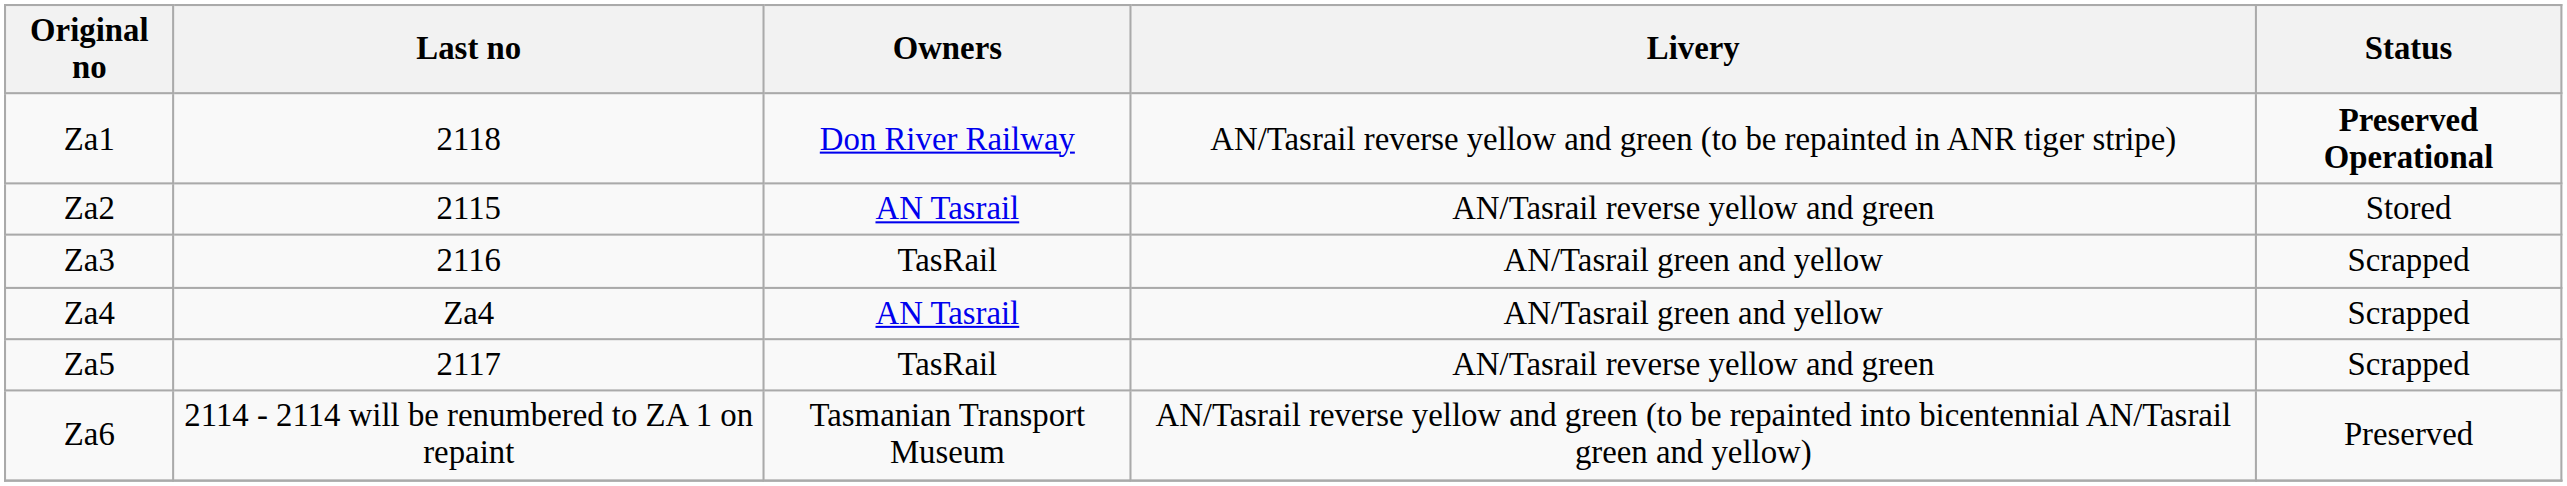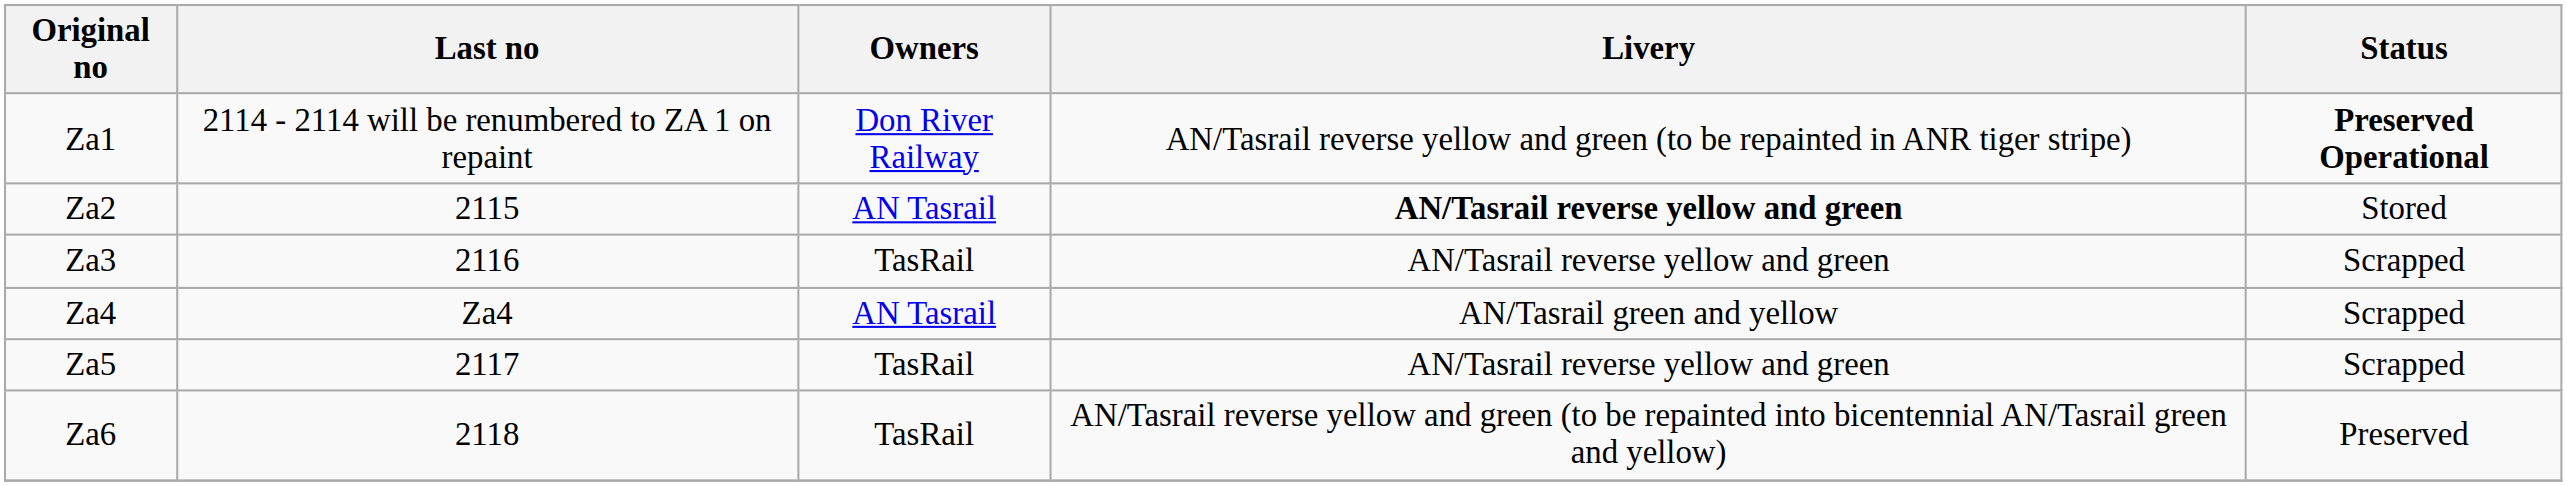 <table class="wikitable sortable" style=text-align:center>
 <tr>
 <th>Original no</th>
 <th>Last no</th>
 <th>Owners</th>
 <th>Livery</th>
 <th>Status</th>
 </tr>
 <tr>
 <td>Za1</td>
-<td>2118</td>
+<td>2114 - 2114 will be renumbered to ZA 1 on repaint</td>
 <td><a href='#'>Don River Railway</a></td>
 <td>AN/Tasrail reverse yellow and green (to be repainted in ANR tiger stripe)</td>
 <td><strong>Preserved Operational</strong></td>
 </tr>
 <tr>
 <td>Za2</td>
 <td>2115</td>
 <td><a href='#'>AN Tasrail</a></td>
-<td>AN/Tasrail reverse yellow and green</td>
+<td><strong>AN/Tasrail reverse yellow and green</strong></td>
 <td>Stored</td>
 </tr>
 <tr>
 <td>Za3</td>
 <td>2116</td>
 <td>TasRail</td>
-<td>AN/Tasrail green and yellow</td>
+<td>AN/Tasrail reverse yellow and green</td>
 <td>Scrapped</td>
 </tr>
 <tr>
 <td>Za4</td>
 <td>Za4</td>
 <td><a href='#'>AN Tasrail</a></td>
 <td>AN/Tasrail green and yellow</td>
 <td>Scrapped</td>
 </tr>
 <tr>
 <td>Za5</td>
 <td>2117</td>
 <td>TasRail</td>
 <td>AN/Tasrail reverse yellow and green</td>
 <td>Scrapped</td>
 </tr>
 <tr>
 <td>Za6</td>
-<td>2114 - 2114 will be renumbered to ZA 1 on repaint</td>
-<td>Tasmanian Transport Museum</td>
+<td>2118</td>
+<td>TasRail</td>
 <td>AN/Tasrail reverse yellow and green (to be repainted into bicentennial AN/Tasrail green and yellow)</td>
 <td>Preserved</td>
 </tr>
 <tr>
 </tr>
 </table>
